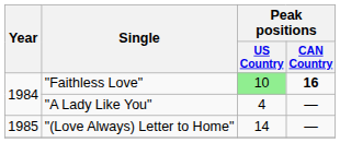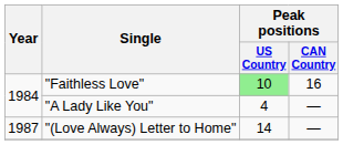 <table class="wikitable" style="text-align:center;">
 <tr>
 <th rowspan="2">Year</th>
 <th rowspan="2">Single</th>
 <th colspan="2">Peak positions</th>
 </tr>
 <tr style="font-size:smaller;">
 <th width="50"><a href='#'>US Country</a></th>
 <th width="50"><a href='#'>CAN Country</a></th>
 </tr>
 <tr>
 <td rowspan="2">1984</td>
 <td align="left">"Faithless Love"</td>
 <td style="background: lightgreen;">10</td>
-<td><strong>16</strong></td>
+<td>16</td>
 </tr>
 <tr>
 <td align="left">"A Lady Like You"</td>
 <td>4</td>
 <td>—</td>
 </tr>
 <tr>
-<td>1985</td>
+<td>1987</td>
 <td align="left">"(Love Always) Letter to Home"</td>
 <td>14</td>
 <td>—</td>
 </tr>
 <tr>
 </tr>
 </table>
